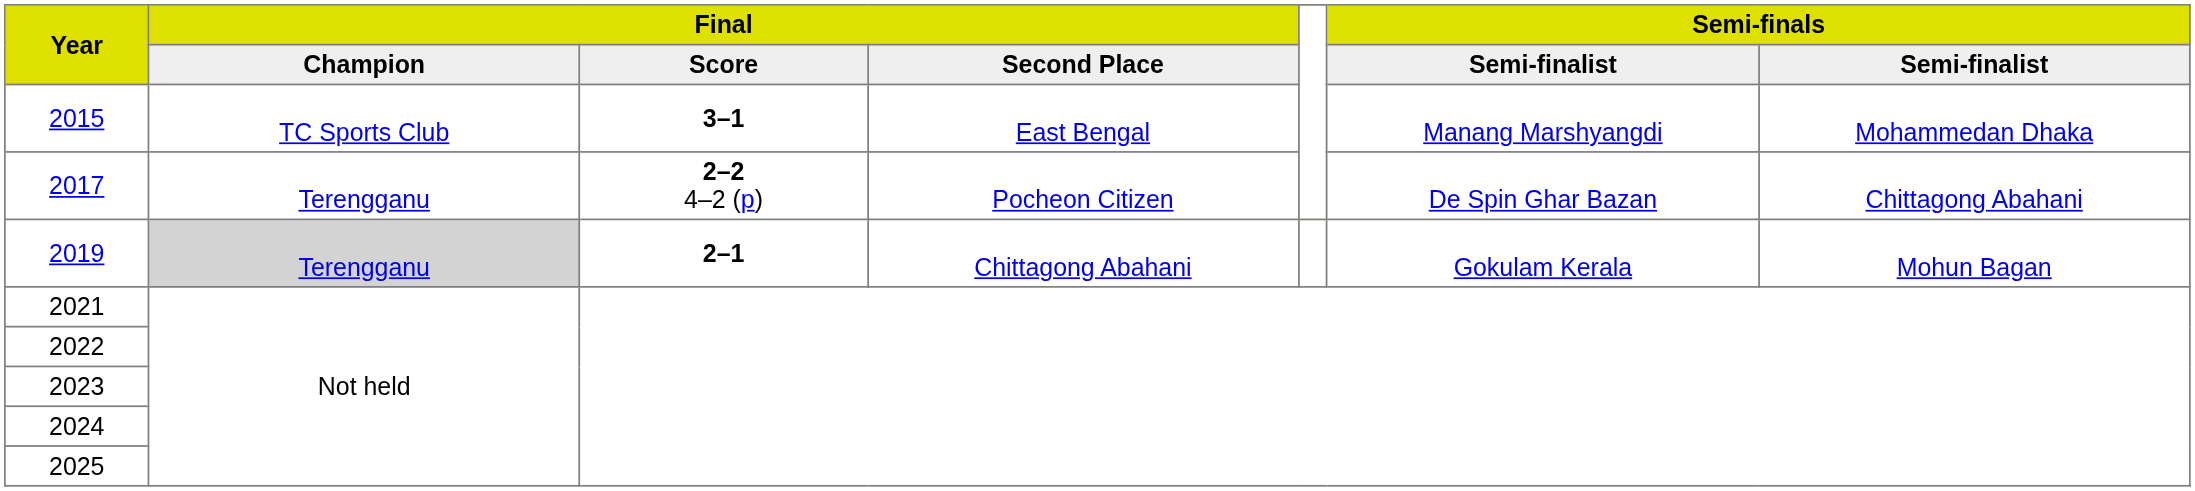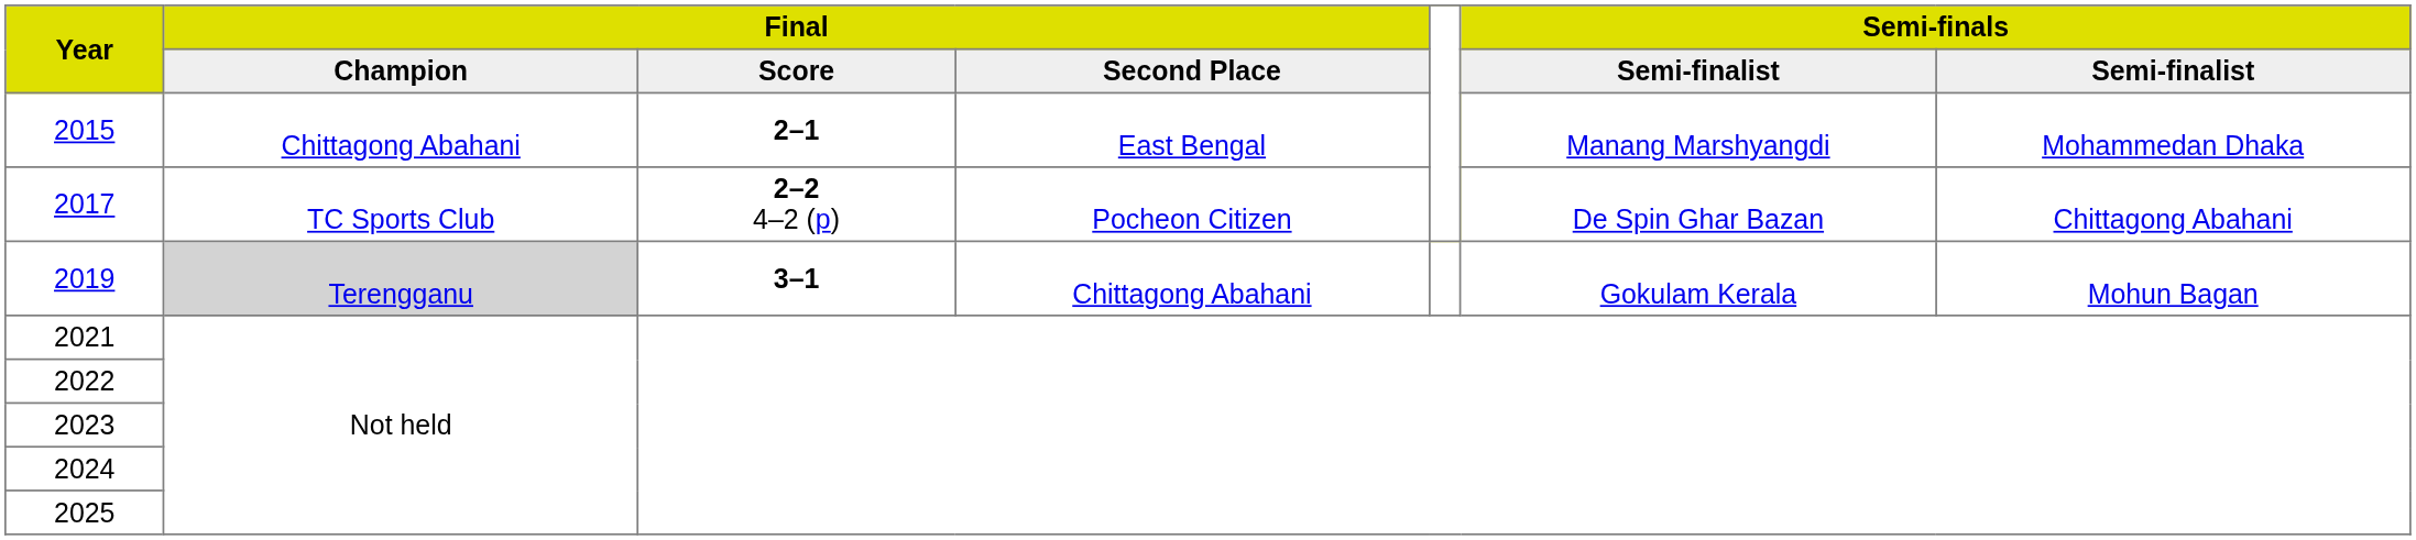 <table border=1 style="border-collapse:collapse; font-size:90%; text-align:center;" cellpadding=3 cellspacing=0 width=100%>
 <tr bgcolor=#deep green>
 <th rowspan=2 width=5%>Year</th>
 <th colspan=3>Final</th>
 <th width=1% rowspan=4 bgcolor=ffffff></th>
 <th colspan=3>Semi-finals</th>
 </tr>
 <tr bgcolor=#EFEFEF>
 <th width=15%>Champion</th>
 <th width=10%>Score</th>
 <th width=15%>Second Place</th>
 <th width=15%>Semi-finalist</th>
 <th width=15%>Semi-finalist</th>
 </tr>
 <tr>
 <td><a href='#'>2015</a></td>
-<td> <br> <a href='#'>TC Sports Club</a></td>
-<td><strong>3–1</strong></td>
+<td> <br> <a href='#'>Chittagong Abahani</a></td>
+<td><strong>2–1</strong></td>
 <td> <br> <a href='#'>East Bengal</a></td>
 <td> <br> <a href='#'>Manang Marshyangdi</a></td>
 <td> <br> <a href='#'>Mohammedan Dhaka</a></td>
 </tr>
 <tr>
 <td><a href='#'>2017</a></td>
-<td> <br> <a href='#'>Terengganu</a></td>
+<td> <br> <a href='#'>TC Sports Club</a></td>
 <td><strong>2–2</strong><br>4–2 (<a href='#'>p</a>)</td>
 <td> <br> <a href='#'>Pocheon Citizen</a></td>
 <td> <br> <a href='#'>De Spin Ghar Bazan</a></td>
 <td> <br> <a href='#'>Chittagong Abahani</a></td>
 </tr>
 <tr>
 <td><a href='#'>2019</a></td>
 <td style="background: lightgrey;"> <br> <a href='#'>Terengganu</a></td>
-<td><strong>2–1</strong></td>
+<td><strong>3–1</strong></td>
 <td> <br> <a href='#'>Chittagong Abahani</a></td>
 <td></td>
 <td> <br> <a href='#'>Gokulam Kerala</a></td>
 <td> <br> <a href='#'>Mohun Bagan</a></td>
 </tr>
 <tr>
 <td>2021</td>
 <td rowspan="5">Not held</td>
 </tr>
 <tr>
 <td>2022</td>
 </tr>
 <tr>
 <td>2023</td>
 </tr>
 <tr>
 <td>2024</td>
 </tr>
 <tr>
 <td>2025</td>
 </tr>
 </table>
